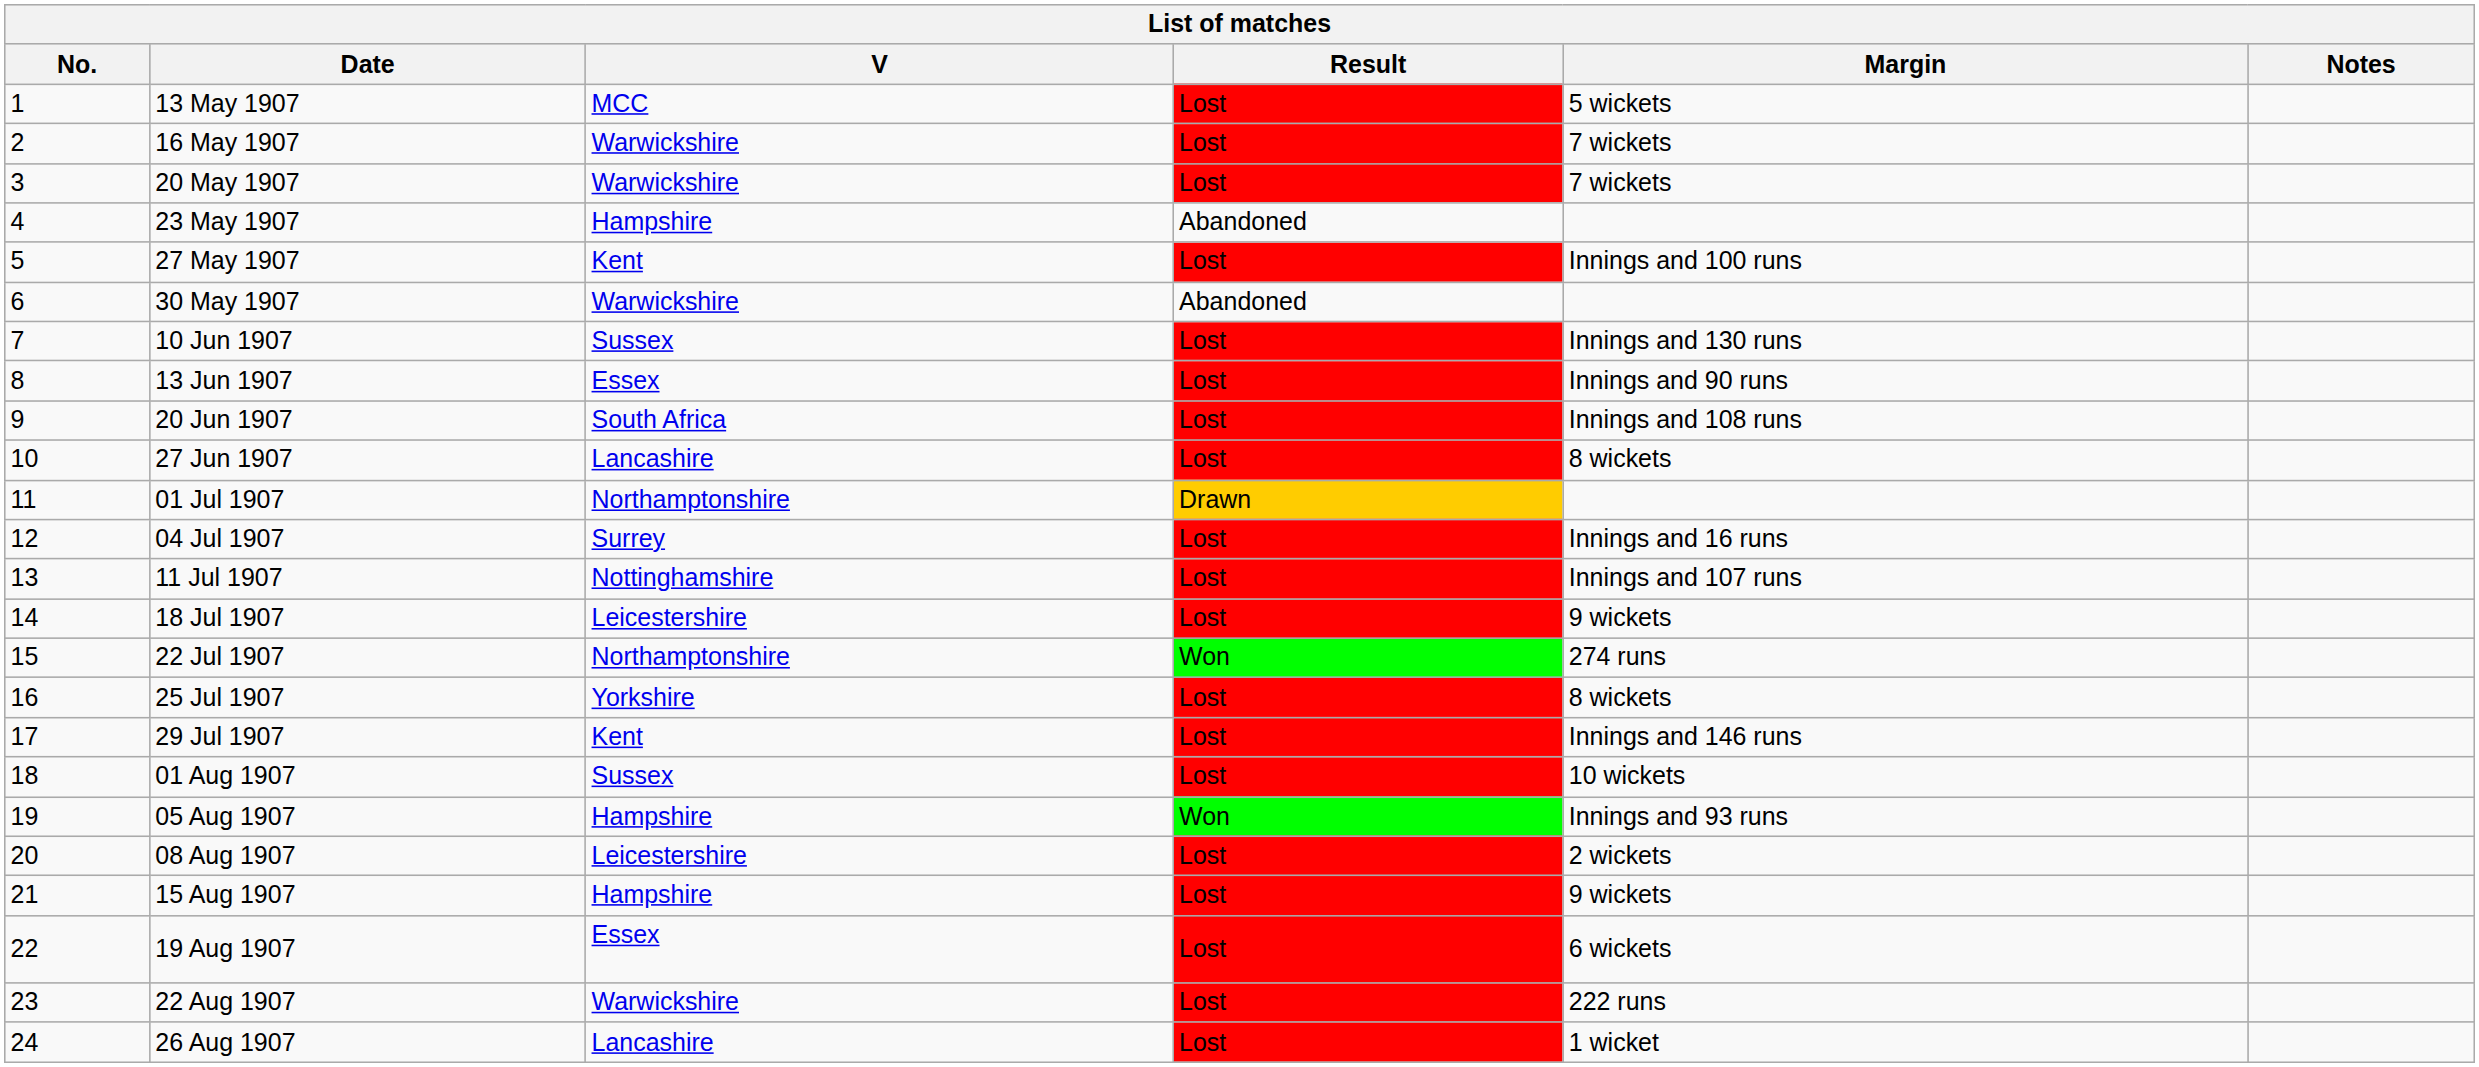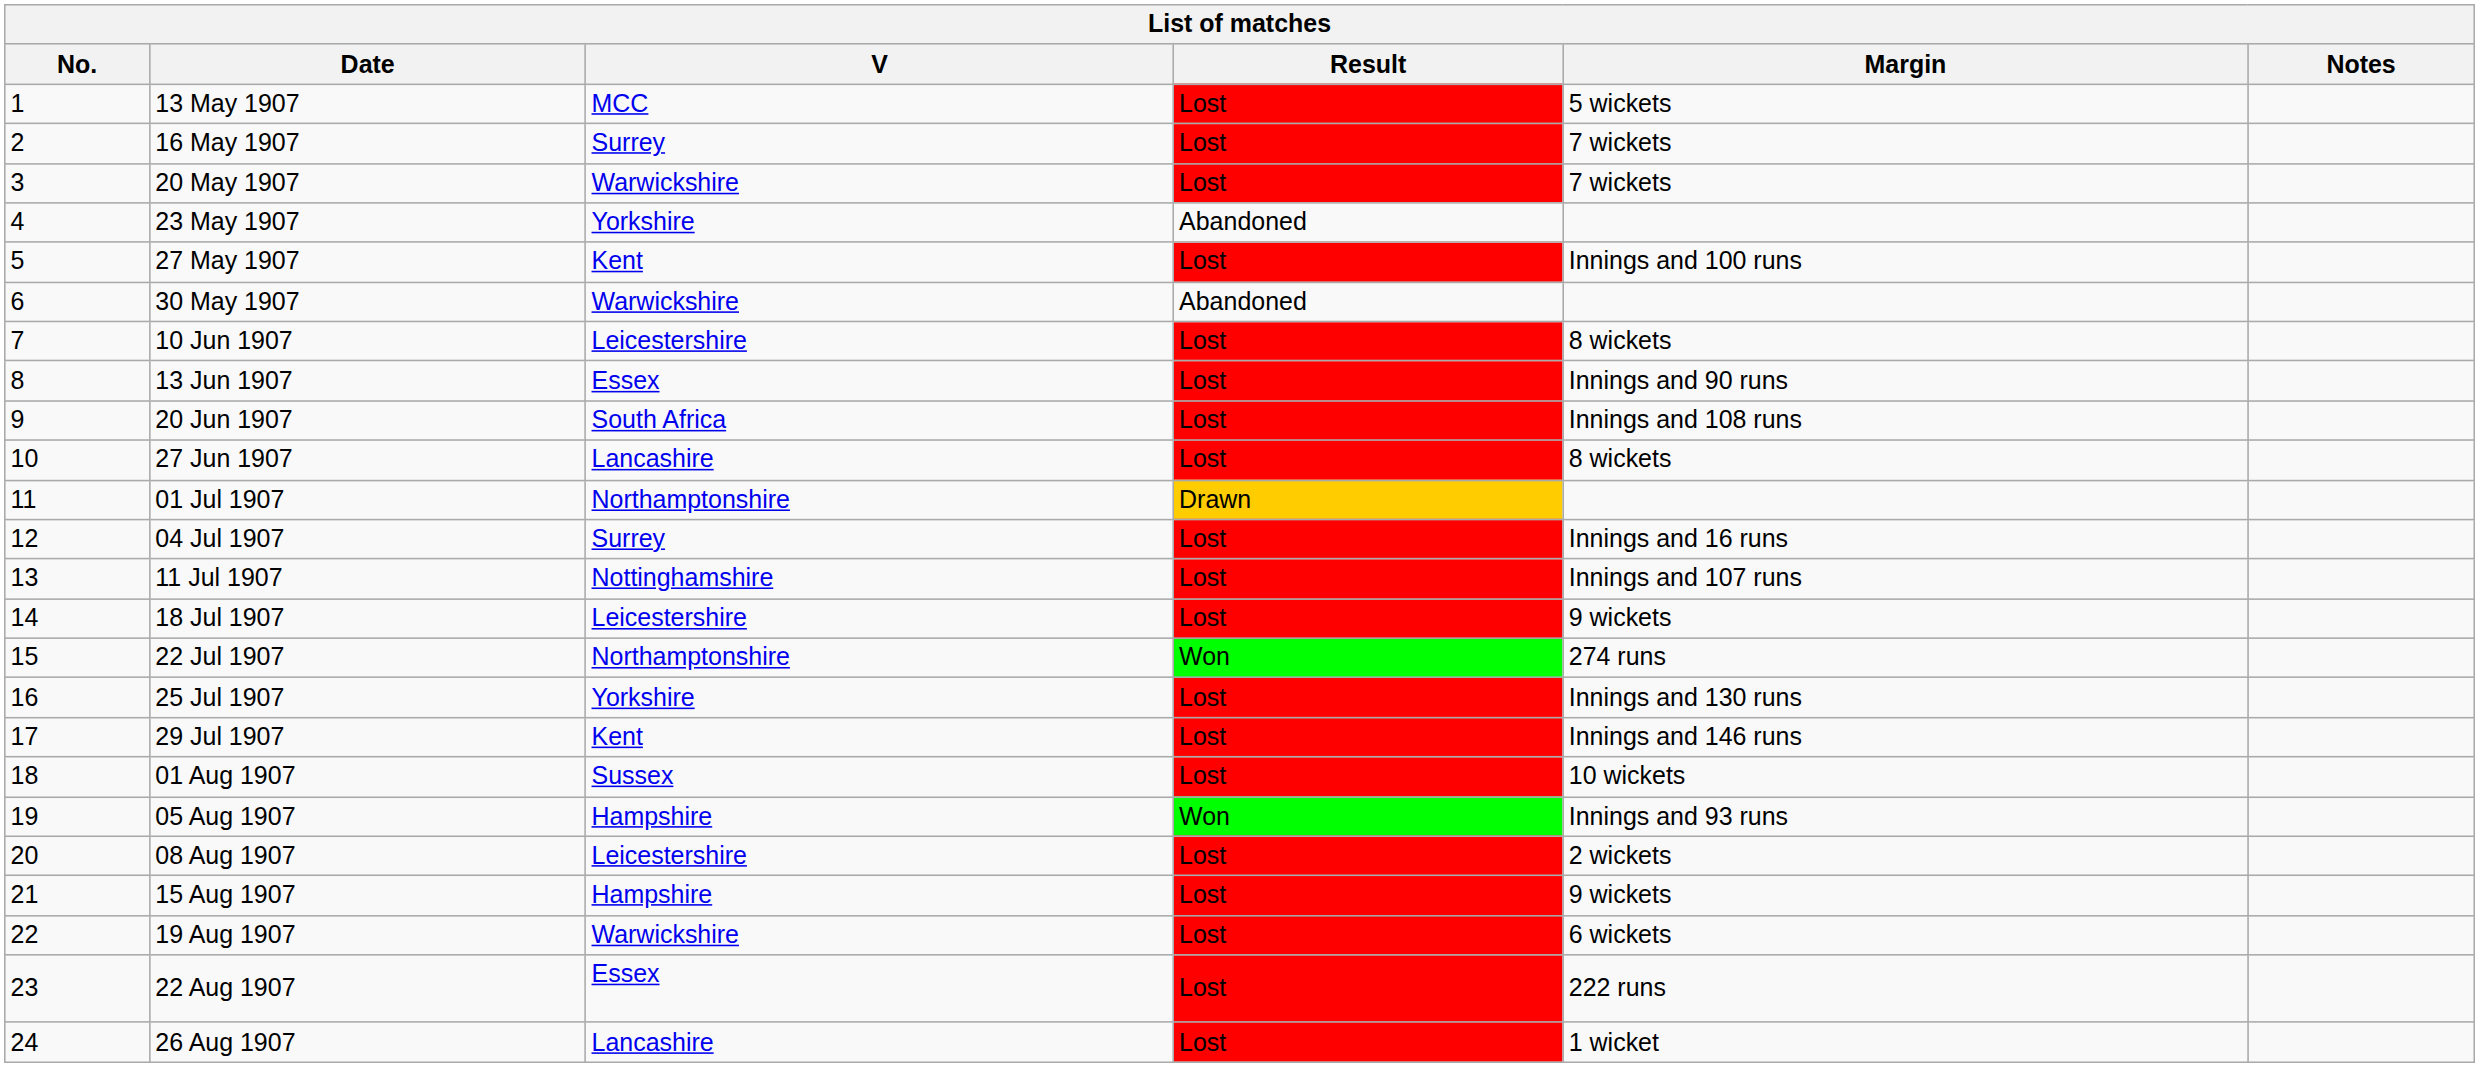 <table class="wikitable" width="100%">
 <tr>
 <th bgcolor="#efefef" colspan=6>List of  matches</th>
 </tr>
 <tr bgcolor="#efefef">
 <th>No.</th>
 <th>Date</th>
 <th>V</th>
 <th>Result</th>
 <th>Margin</th>
 <th>Notes</th>
 </tr>
 <tr>
 <td>1</td>
 <td>13 May 1907</td>
 <td><a href='#'>MCC</a><br> </td>
 <td bgcolor="#FF0000">Lost</td>
 <td>5 wickets</td>
 <td></td>
 </tr>
 <tr>
 <td>2</td>
 <td>16 May 1907</td>
-<td><a href='#'>Warwickshire</a> <br> </td>
+<td><a href='#'>Surrey</a><br></td>
 <td bgcolor="#FF0000">Lost</td>
 <td>7 wickets</td>
 <td></td>
 </tr>
 <tr>
 <td>3</td>
 <td>20 May 1907</td>
 <td><a href='#'>Warwickshire</a><br> </td>
 <td bgcolor="#FF0000">Lost</td>
 <td>7 wickets</td>
 <td></td>
 </tr>
 <tr>
 <td>4</td>
 <td>23 May 1907</td>
-<td><a href='#'>Hampshire</a> <br></td>
+<td><a href='#'>Yorkshire</a> <br> </td>
 <td>Abandoned</td>
 <td></td>
 <td></td>
 </tr>
 <tr>
 <td>5</td>
 <td>27 May 1907</td>
 <td><a href='#'>Kent</a>  <br></td>
 <td bgcolor="#FF0000">Lost</td>
 <td>Innings and 100 runs</td>
 <td></td>
 </tr>
 <tr>
 <td>6</td>
 <td>30 May 1907</td>
 <td><a href='#'>Warwickshire</a><br> </td>
 <td>Abandoned</td>
 <td></td>
 <td></td>
 </tr>
 <tr>
 <td>7</td>
 <td>10 Jun 1907</td>
-<td><a href='#'>Sussex</a>  <br></td>
+<td><a href='#'>Leicestershire</a><br> </td>
 <td bgcolor="#FF0000">Lost</td>
-<td>Innings and 130 runs</td>
+<td>8 wickets</td>
 <td></td>
 </tr>
 <tr>
 <td>8</td>
 <td>13 Jun 1907</td>
 <td><a href='#'>Essex</a><br> </td>
 <td bgcolor="#FF0000">Lost</td>
 <td>Innings and 90 runs</td>
 <td></td>
 </tr>
 <tr>
 <td>9</td>
 <td>20 Jun 1907</td>
 <td><a href='#'>South Africa</a><br></td>
 <td bgcolor="#FF0000">Lost</td>
 <td>Innings and 108 runs</td>
 <td></td>
 </tr>
 <tr>
 <td>10</td>
 <td>27 Jun 1907</td>
 <td><a href='#'>Lancashire</a>  <br> </td>
 <td bgcolor="#FF0000">Lost</td>
 <td>8 wickets</td>
 <td></td>
 </tr>
 <tr>
 <td>11</td>
 <td>01 Jul 1907</td>
 <td><a href='#'>Northamptonshire</a><br> </td>
 <td bgcolor="#FFCC00">Drawn</td>
 <td></td>
 <td></td>
 </tr>
 <tr>
 <td>12</td>
 <td>04 Jul 1907</td>
 <td><a href='#'>Surrey</a>   <br></td>
 <td bgcolor="#FF0000">Lost</td>
 <td>Innings and 16 runs</td>
 <td></td>
 </tr>
 <tr>
 <td>13</td>
 <td>11 Jul 1907</td>
 <td><a href='#'>Nottinghamshire</a><br> </td>
 <td bgcolor="#FF0000">Lost</td>
 <td>Innings and 107 runs</td>
 <td></td>
 </tr>
 <tr>
 <td>14</td>
 <td>18 Jul 1907</td>
 <td><a href='#'>Leicestershire</a><br> </td>
 <td bgcolor="#FF0000">Lost</td>
 <td>9 wickets</td>
 <td></td>
 </tr>
 <tr>
 <td>15</td>
 <td>22 Jul 1907</td>
 <td><a href='#'>Northamptonshire</a><br> </td>
 <td bgcolor="#00FF00">Won</td>
 <td>274 runs</td>
 <td></td>
 </tr>
 <tr>
 <td>16</td>
 <td>25 Jul 1907</td>
 <td><a href='#'>Yorkshire</a> <br> </td>
 <td bgcolor="#FF0000">Lost</td>
-<td>8 wickets</td>
+<td>Innings and 130 runs</td>
 <td></td>
 </tr>
 <tr>
 <td>17</td>
 <td>29 Jul 1907</td>
 <td><a href='#'>Kent</a> <br> </td>
 <td bgcolor="#FF0000">Lost</td>
 <td>Innings and 146 runs</td>
 <td></td>
 </tr>
 <tr>
 <td>18</td>
 <td>01 Aug 1907</td>
 <td><a href='#'>Sussex</a>  <br> </td>
 <td bgcolor="#FF0000">Lost</td>
 <td>10 wickets</td>
 <td></td>
 </tr>
 <tr>
 <td>19</td>
 <td>05 Aug 1907</td>
 <td><a href='#'>Hampshire</a> <br></td>
 <td bgcolor="#00FF00">Won</td>
 <td>Innings and 93 runs</td>
 <td></td>
 </tr>
 <tr>
 <td>20</td>
 <td>08 Aug 1907</td>
 <td><a href='#'>Leicestershire</a><br> </td>
 <td bgcolor="#FF0000">Lost</td>
 <td>2 wickets</td>
 <td></td>
 </tr>
 <tr>
 <td>21</td>
 <td>15 Aug 1907</td>
 <td><a href='#'>Hampshire</a><br></td>
 <td bgcolor="#FF0000">Lost</td>
 <td>9 wickets</td>
 <td></td>
 </tr>
 <tr>
 <td>22</td>
 <td>19 Aug 1907</td>
-<td><a href='#'>Essex</a><br> <br></td>
+<td><a href='#'>Warwickshire</a> <br> </td>
 <td bgcolor="#FF0000">Lost</td>
 <td>6 wickets</td>
 <td></td>
 </tr>
 <tr>
 <td>23</td>
 <td>22 Aug 1907</td>
-<td><a href='#'>Warwickshire</a> <br> </td>
+<td><a href='#'>Essex</a><br> <br></td>
 <td bgcolor="#FF0000">Lost</td>
 <td>222 runs</td>
 <td></td>
 </tr>
 <tr>
 <td>24</td>
 <td>26 Aug 1907</td>
 <td><a href='#'>Lancashire</a>  <br> </td>
 <td bgcolor="#FF0000">Lost</td>
 <td>1 wicket</td>
 <td></td>
 </tr>
 <tr>
 </tr>
 </table>
